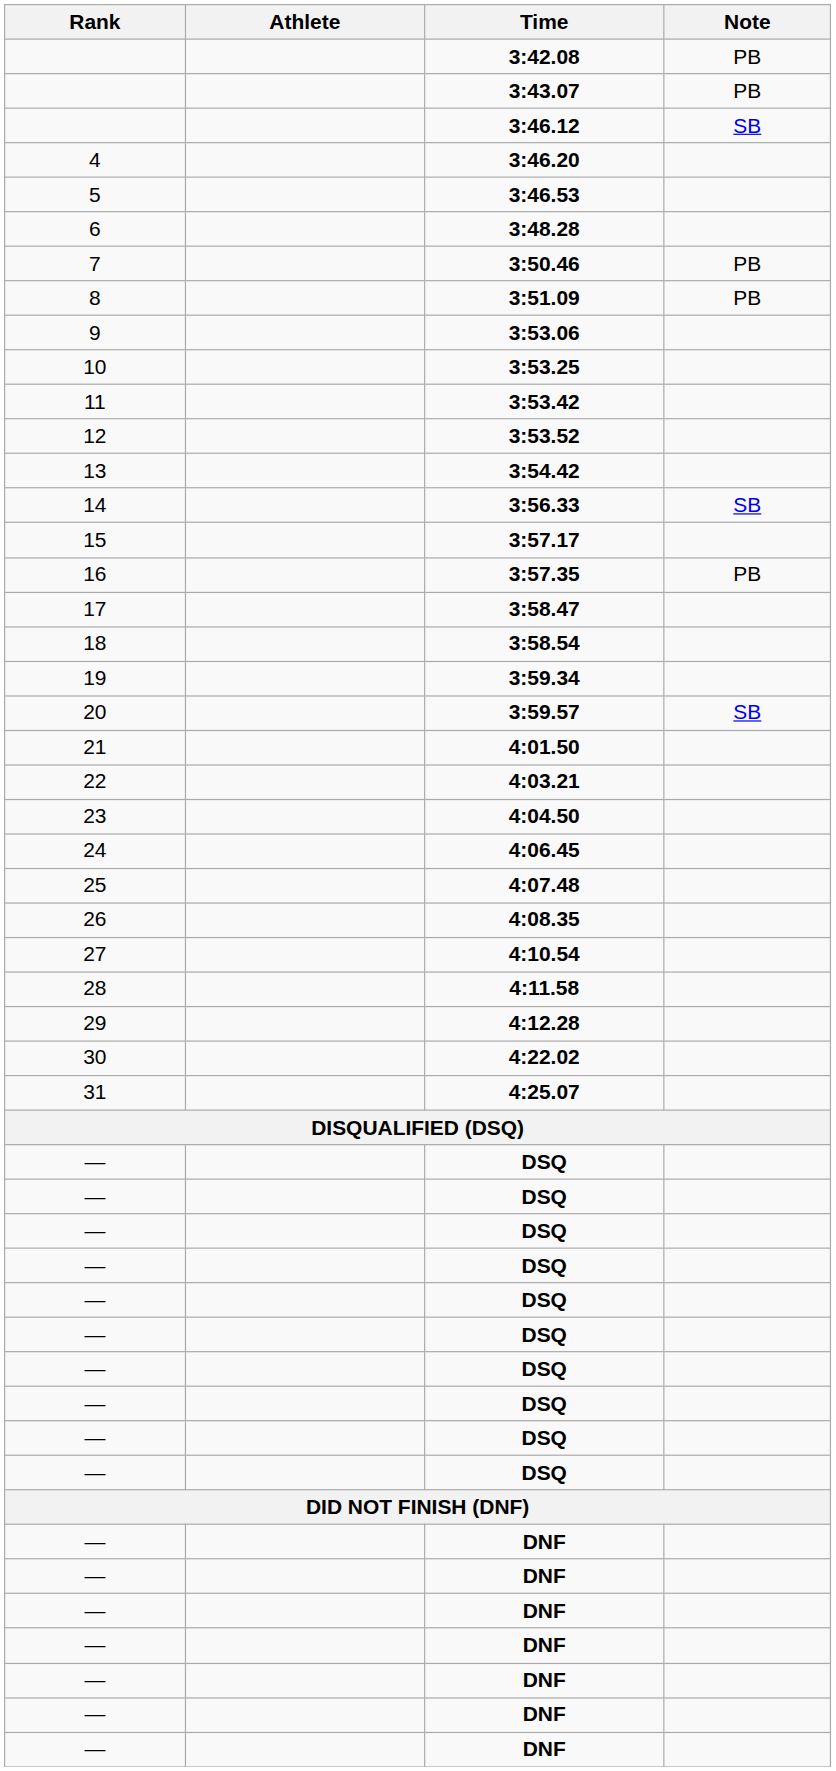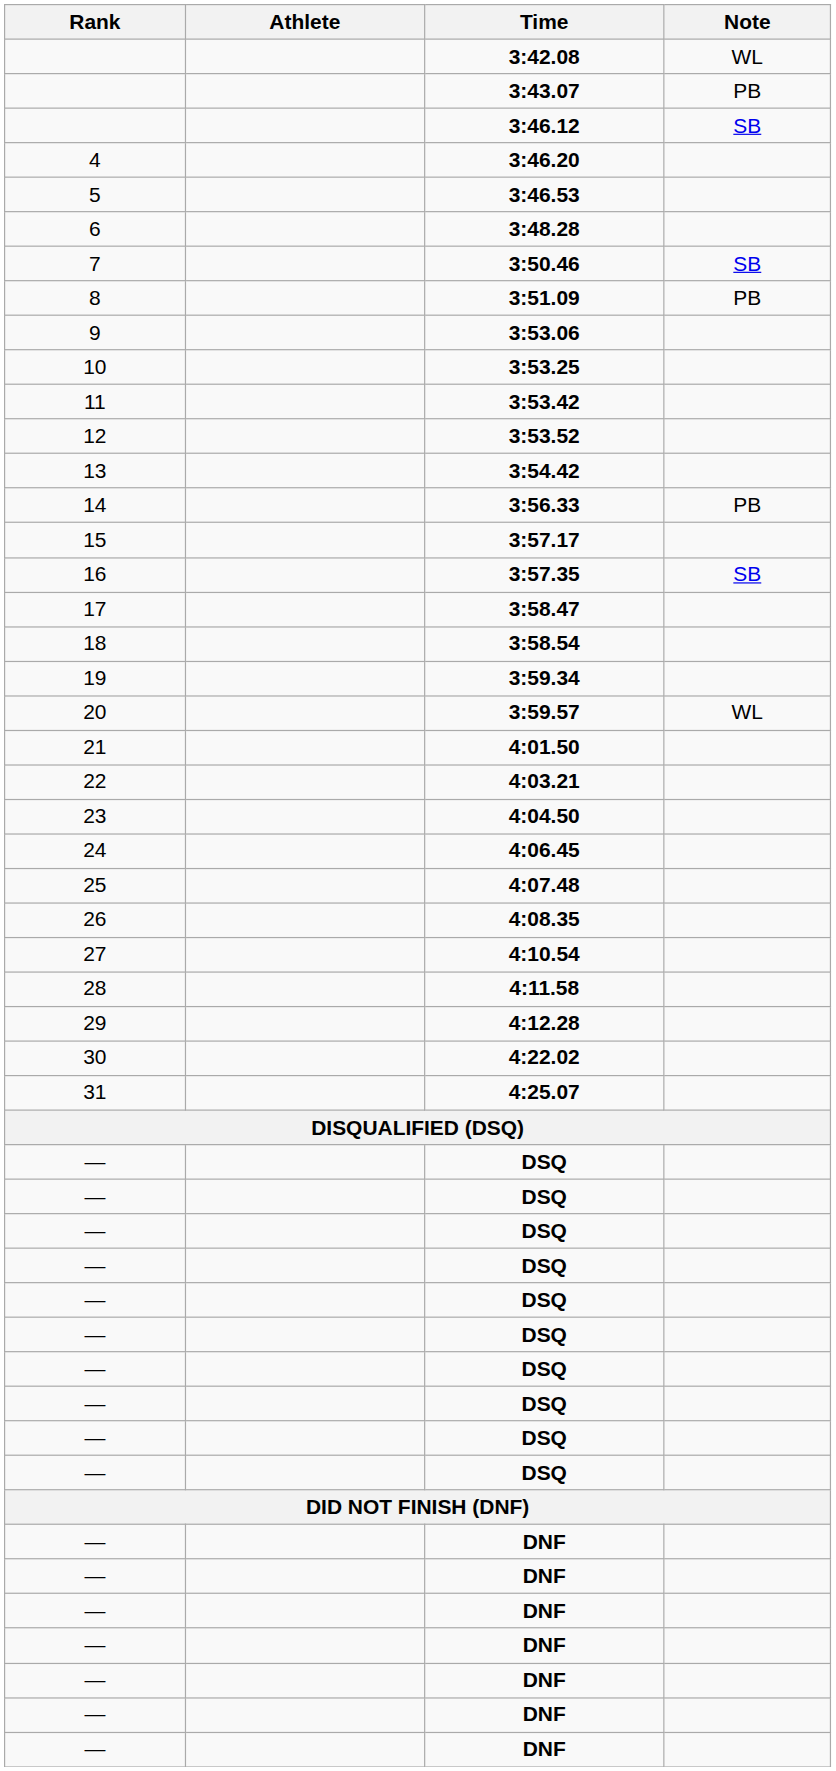 <table class="wikitable" style=" text-align:center; font-size:110%;" width="55%">
 <tr>
 <th>Rank</th>
 <th>Athlete</th>
 <th>Time</th>
 <th>Note</th>
 </tr>
 <tr>
 <td></td>
 <td align=left></td>
 <td align="center"><strong>3:42.08</strong></td>
-<td>PB</td>
+<td>WL</td>
 </tr>
 <tr>
 <td></td>
 <td align=left></td>
 <td align="center"><strong>3:43.07</strong></td>
 <td>PB</td>
 </tr>
 <tr>
 <td></td>
 <td align=left></td>
 <td align="center"><strong>3:46.12</strong></td>
 <td><a href='#'>SB</a></td>
 </tr>
 <tr>
 <td>4</td>
 <td align=left></td>
 <td align="center"><strong>3:46.20</strong></td>
 <td></td>
 </tr>
 <tr>
 <td>5</td>
 <td align=left></td>
 <td align="center"><strong>3:46.53</strong></td>
 <td></td>
 </tr>
 <tr>
 <td>6</td>
 <td align=left></td>
 <td align="center"><strong>3:48.28</strong></td>
 <td></td>
 </tr>
 <tr>
 <td>7</td>
 <td align=left></td>
 <td align="center"><strong>3:50.46</strong></td>
-<td>PB</td>
+<td><a href='#'>SB</a></td>
 </tr>
 <tr>
 <td>8</td>
 <td align=left></td>
 <td align="center"><strong>3:51.09</strong></td>
 <td>PB</td>
 </tr>
 <tr>
 <td>9</td>
 <td align=left></td>
 <td align="center"><strong>3:53.06</strong></td>
 <td></td>
 </tr>
 <tr>
 <td>10</td>
 <td align=left></td>
 <td align="center"><strong>3:53.25</strong></td>
 <td></td>
 </tr>
 <tr>
 <td>11</td>
 <td align=left></td>
 <td align="center"><strong>3:53.42</strong></td>
 <td></td>
 </tr>
 <tr>
 <td>12</td>
 <td align=left></td>
 <td align="center"><strong>3:53.52</strong></td>
 <td></td>
 </tr>
 <tr>
 <td>13</td>
 <td align=left></td>
 <td align="center"><strong>3:54.42</strong></td>
 <td></td>
 </tr>
 <tr>
 <td>14</td>
 <td align=left></td>
 <td align="center"><strong>3:56.33</strong></td>
-<td><a href='#'>SB</a></td>
+<td>PB</td>
 </tr>
 <tr>
 <td>15</td>
 <td align=left></td>
 <td align="center"><strong>3:57.17</strong></td>
 <td></td>
 </tr>
 <tr>
 <td>16</td>
 <td align=left></td>
 <td align="center"><strong>3:57.35</strong></td>
-<td>PB</td>
+<td><a href='#'>SB</a></td>
 </tr>
 <tr>
 <td>17</td>
 <td align=left></td>
 <td align="center"><strong>3:58.47</strong></td>
 <td></td>
 </tr>
 <tr>
 <td>18</td>
 <td align=left></td>
 <td align="center"><strong>3:58.54</strong></td>
 <td></td>
 </tr>
 <tr>
 <td>19</td>
 <td align=left></td>
 <td align="center"><strong>3:59.34</strong></td>
 <td></td>
 </tr>
 <tr>
 <td>20</td>
 <td align=left></td>
 <td align="center"><strong>3:59.57</strong></td>
-<td><a href='#'>SB</a></td>
+<td>WL</td>
 </tr>
 <tr>
 <td>21</td>
 <td align=left></td>
 <td align="center"><strong>4:01.50</strong></td>
 <td></td>
 </tr>
 <tr>
 <td>22</td>
 <td align=left></td>
 <td align="center"><strong>4:03.21</strong></td>
 <td></td>
 </tr>
 <tr>
 <td>23</td>
 <td align=left></td>
 <td align="center"><strong>4:04.50</strong></td>
 <td></td>
 </tr>
 <tr>
 <td>24</td>
 <td align=left></td>
 <td align="center"><strong>4:06.45</strong></td>
 <td></td>
 </tr>
 <tr>
 <td>25</td>
 <td align=left></td>
 <td align="center"><strong>4:07.48</strong></td>
 <td></td>
 </tr>
 <tr>
 <td>26</td>
 <td align=left></td>
 <td align="center"><strong>4:08.35</strong></td>
 <td></td>
 </tr>
 <tr>
 <td>27</td>
 <td align=left></td>
 <td align="center"><strong>4:10.54</strong></td>
 <td></td>
 </tr>
 <tr>
 <td>28</td>
 <td align=left></td>
 <td align="center"><strong>4:11.58</strong></td>
 <td></td>
 </tr>
 <tr>
 <td>29</td>
 <td align=left></td>
 <td align="center"><strong>4:12.28</strong></td>
 <td></td>
 </tr>
 <tr>
 <td>30</td>
 <td align=left></td>
 <td align="center"><strong>4:22.02</strong></td>
 <td></td>
 </tr>
 <tr>
 <td>31</td>
 <td align=left></td>
 <td align="center"><strong>4:25.07</strong></td>
 <td></td>
 </tr>
 <tr>
 <th colspan="4">DISQUALIFIED (DSQ)</th>
 </tr>
 <tr>
 <td>—</td>
 <td align=left></td>
 <td align="center"><strong>DSQ</strong></td>
 <td></td>
 </tr>
 <tr>
 <td>—</td>
 <td align=left></td>
 <td align="center"><strong>DSQ</strong></td>
 <td></td>
 </tr>
 <tr>
 <td>—</td>
 <td align=left></td>
 <td align="center"><strong>DSQ</strong></td>
 <td></td>
 </tr>
 <tr>
 <td>—</td>
 <td align=left></td>
 <td align="center"><strong>DSQ</strong></td>
 <td></td>
 </tr>
 <tr>
 <td>—</td>
 <td align=left></td>
 <td align="center"><strong>DSQ</strong></td>
 <td></td>
 </tr>
 <tr>
 <td>—</td>
 <td align=left></td>
 <td align="center"><strong>DSQ</strong></td>
 <td></td>
 </tr>
 <tr>
 <td>—</td>
 <td align=left></td>
 <td align="center"><strong>DSQ</strong></td>
 <td></td>
 </tr>
 <tr>
 <td>—</td>
 <td align=left></td>
 <td align="center"><strong>DSQ</strong></td>
 <td></td>
 </tr>
 <tr>
 <td>—</td>
 <td align=left></td>
 <td align="center"><strong>DSQ</strong></td>
 <td></td>
 </tr>
 <tr>
 <td>—</td>
 <td align=left></td>
 <td align="center"><strong>DSQ</strong></td>
 <td></td>
 </tr>
 <tr>
 <th colspan="4">DID NOT FINISH (DNF)</th>
 </tr>
 <tr>
 <td>—</td>
 <td align=left></td>
 <td align="center"><strong>DNF</strong></td>
 <td></td>
 </tr>
 <tr>
 <td>—</td>
 <td align=left></td>
 <td align="center"><strong>DNF</strong></td>
 <td></td>
 </tr>
 <tr>
 <td>—</td>
 <td align=left></td>
 <td align="center"><strong>DNF</strong></td>
 <td></td>
 </tr>
 <tr>
 <td>—</td>
 <td align=left></td>
 <td align="center"><strong>DNF</strong></td>
 <td></td>
 </tr>
 <tr>
 <td>—</td>
 <td align=left></td>
 <td align="center"><strong>DNF</strong></td>
 <td></td>
 </tr>
 <tr>
 <td>—</td>
 <td align=left></td>
 <td align="center"><strong>DNF</strong></td>
 <td></td>
 </tr>
 <tr>
 <td>—</td>
 <td align=left></td>
 <td align="center"><strong>DNF</strong></td>
 <td></td>
 </tr>
 </table>
